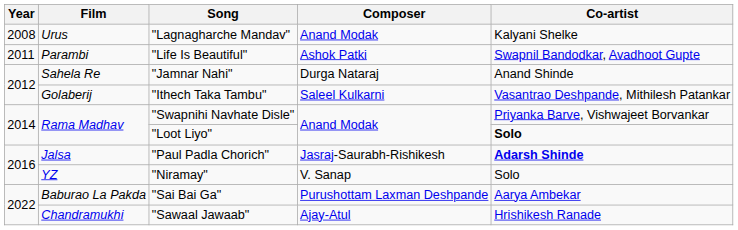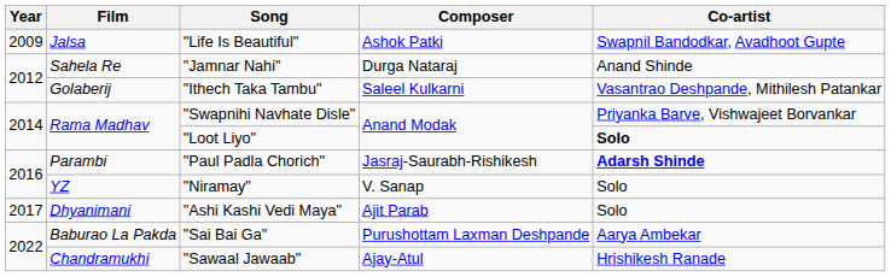 <table class="wikitable">
 <tr>
 <th>Year</th>
 <th>Film</th>
 <th>Song</th>
 <th>Composer</th>
 <th>Co-artist</th>
 </tr>
 <tr>
-<td>2008</td>
-<td><em>Urus</em></td>
-<td>"Lagnagharche Mandav"</td>
-<td><a href='#'>Anand Modak</a></td>
-<td>Kalyani Shelke</td>
-</tr>
-<tr>
-<td>2011</td>
-<td><em>Parambi</em></td>
+<td>2009</td>
+<td><em><a href='#'>Jalsa</a></em></td>
 <td>"Life Is Beautiful"</td>
 <td><a href='#'>Ashok Patki</a></td>
 <td><a href='#'>Swapnil Bandodkar</a>, <a href='#'>Avadhoot Gupte</a></td>
 </tr>
 <tr>
 <td rowspan="2">2012</td>
 <td><em>Sahela Re</em></td>
 <td>"Jamnar Nahi"</td>
 <td>Durga Nataraj</td>
 <td>Anand Shinde</td>
 </tr>
 <tr>
 <td><em>Golaberij</em></td>
 <td>"Ithech Taka Tambu"</td>
 <td><a href='#'>Saleel Kulkarni</a></td>
 <td><a href='#'>Vasantrao Deshpande</a>, Mithilesh Patankar</td>
 </tr>
 <tr>
 <td rowspan="2">2014</td>
 <td rowspan="2"><em><a href='#'>Rama Madhav</a></em></td>
 <td>"Swapnihi Navhate Disle"</td>
 <td rowspan="2"><a href='#'>Anand Modak</a></td>
 <td><a href='#'>Priyanka Barve</a>, Vishwajeet Borvankar</td>
 </tr>
 <tr>
 <td>"Loot Liyo"</td>
 <td><strong>Solo</strong></td>
 </tr>
 <tr>
 <td rowspan="2">2016</td>
-<td><em><a href='#'>Jalsa</a></em></td>
+<td><em>Parambi</em></td>
 <td>"Paul Padla Chorich"</td>
 <td><a href='#'>Jasraj</a>-Saurabh-Rishikesh</td>
 <td><strong><a href='#'>Adarsh Shinde</a></strong></td>
 </tr>
 <tr>
 <td><em><a href='#'>YZ</a></em></td>
 <td>"Niramay"</td>
 <td>V. Sanap</td>
+<td>Solo</td>
+</tr>
+<tr>
+<td>2017</td>
+<td><em><a href='#'>Dhyanimani</a></em></td>
+<td>"Ashi Kashi Vedi Maya"</td>
+<td><a href='#'>Ajit Parab</a></td>
 <td>Solo</td>
 </tr>
 <tr>
 <td rowspan="2">2022</td>
 <td><em>Baburao La Pakda</em></td>
 <td>"Sai Bai Ga"</td>
 <td><a href='#'>Purushottam Laxman Deshpande</a></td>
 <td><a href='#'>Aarya Ambekar</a></td>
 </tr>
 <tr>
 <td><em><a href='#'>Chandramukhi</a></em></td>
 <td>"Sawaal Jawaab"</td>
 <td><a href='#'>Ajay-Atul</a></td>
 <td><a href='#'>Hrishikesh Ranade</a></td>
 </tr>
 </table>
